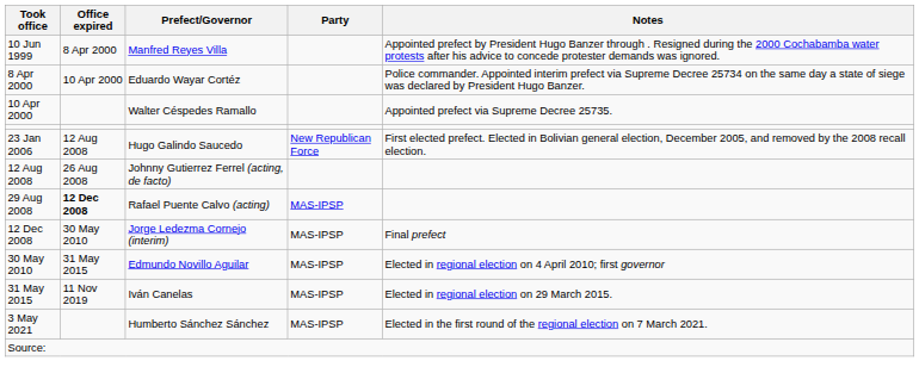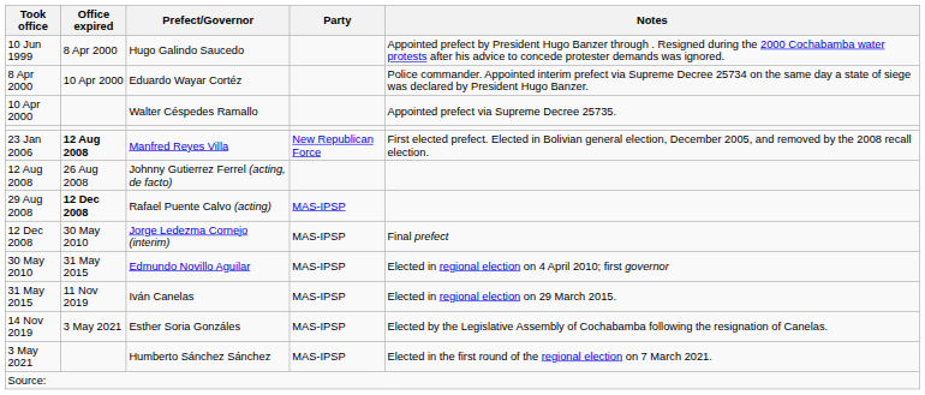 <table class="wikitable" style="font-size: 95%">
 <tr>
 <th><strong>Took office</strong></th>
 <th><strong>Office expired</strong></th>
 <th><strong>Prefect</strong>/<strong>Governor</strong></th>
 <th><strong>Party</strong></th>
 <th><strong>Notes</strong></th>
 </tr>
 <tr>
 <td>10 Jun 1999</td>
 <td>8 Apr 2000</td>
-<td><a href='#'>Manfred Reyes Villa</a></td>
+<td>Hugo Galindo Saucedo</td>
 <td></td>
 <td>Appointed prefect by President Hugo Banzer through . Resigned during the <a href='#'>2000 Cochabamba water protests</a> after his advice to concede protester demands was ignored.</td>
 </tr>
 <tr>
 <td>8 Apr 2000</td>
 <td>10 Apr 2000</td>
 <td>Eduardo Wayar Cortéz</td>
 <td></td>
 <td>Police commander. Appointed interim prefect via Supreme Decree 25734 on the same day a state of siege was declared by President Hugo Banzer.</td>
 </tr>
 <tr>
 <td>10 Apr 2000</td>
 <td></td>
 <td>Walter Céspedes Ramallo</td>
 <td></td>
 <td>Appointed prefect via Supreme Decree 25735.</td>
 </tr>
 <tr>
 <td></td>
 <td></td>
 <td></td>
 <td></td>
 <td></td>
 </tr>
 <tr>
 <td>23 Jan 2006</td>
-<td>12 Aug 2008</td>
-<td>Hugo Galindo Saucedo</td>
+<td><strong>12 Aug 2008</strong></td>
+<td><a href='#'>Manfred Reyes Villa</a></td>
 <td><a href='#'>New Republican Force</a></td>
 <td>First elected prefect. Elected in Bolivian general election, December 2005, and removed by the 2008 recall election.</td>
 </tr>
 <tr>
 <td>12 Aug 2008</td>
 <td>26 Aug 2008</td>
 <td>Johnny Gutierrez Ferrel <em>(acting, de facto)</em></td>
 <td></td>
 <td></td>
 </tr>
 <tr>
 <td>29 Aug 2008</td>
 <td><strong>12 Dec 2008</strong></td>
 <td>Rafael Puente Calvo <em>(acting)</em></td>
 <td><a href='#'>MAS-IPSP</a></td>
 <td></td>
 </tr>
 <tr>
 <td>12 Dec 2008</td>
 <td>30 May 2010</td>
 <td><a href='#'>Jorge Ledezma Cornejo</a> <em>(interim)</em></td>
 <td>MAS-IPSP</td>
 <td>Final <em>prefect</em></td>
 </tr>
 <tr>
 <td>30 May 2010</td>
 <td>31 May 2015</td>
 <td><a href='#'>Edmundo Novillo Aguilar</a></td>
 <td>MAS-IPSP</td>
 <td>Elected in <a href='#'>regional election</a> on 4 April 2010; first <em>governor</em></td>
 </tr>
 <tr>
 <td>31 May 2015</td>
 <td>11 Nov 2019</td>
 <td>Iván Canelas</td>
 <td>MAS-IPSP</td>
 <td>Elected in <a href='#'>regional election</a> on 29 March 2015.</td>
 </tr>
 <tr>
+<td>14 Nov 2019</td>
+<td>3 May 2021</td>
+<td>Esther Soria Gonzáles</td>
+<td>MAS-IPSP</td>
+<td>Elected by the Legislative Assembly of Cochabamba following the resignation of Canelas.</td>
+</tr>
+<tr>
 <td>3 May 2021</td>
 <td></td>
 <td>Humberto Sánchez Sánchez</td>
 <td>MAS-IPSP</td>
 <td>Elected in the first round of the <a href='#'>regional election</a> on 7 March 2021.</td>
 </tr>
 <tr>
 <td colspan="5">Source: </td>
 </tr>
 </table>
